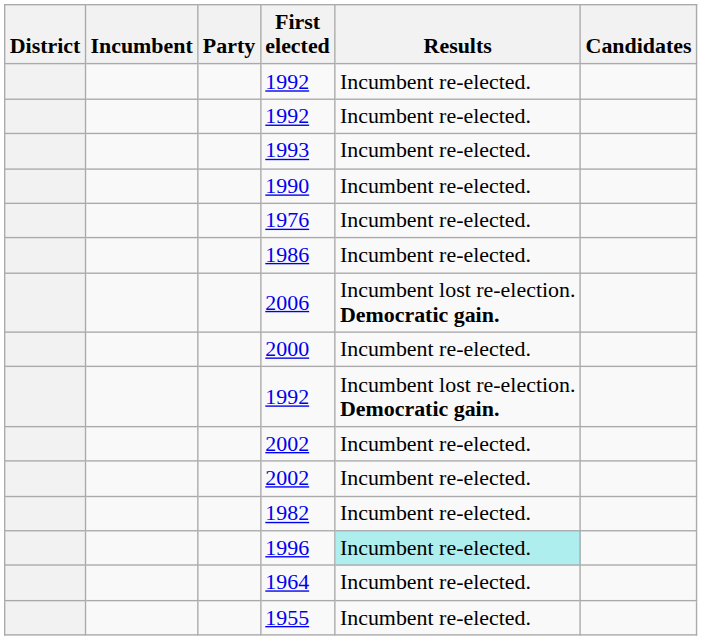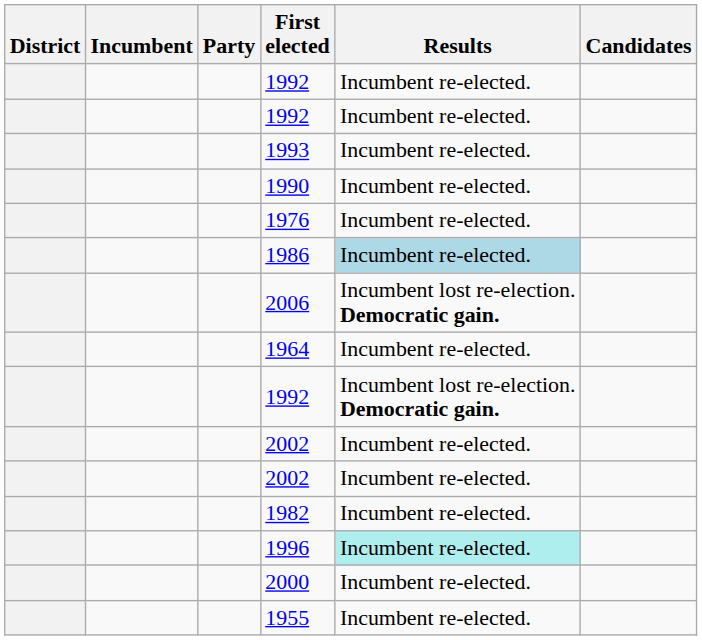 <table class="wikitable sortable">
 <tr valign=bottom>
 <th>District</th>
 <th>Incumbent</th>
 <th>Party</th>
 <th>First<br>elected</th>
 <th>Results</th>
 <th>Candidates</th>
 </tr>
 <tr>
 <th></th>
 <td></td>
 <td></td>
 <td><a href='#'>1992</a></td>
 <td>Incumbent re-elected.</td>
 <td nowrap><br></td>
 </tr>
 <tr>
 <th></th>
 <td></td>
 <td></td>
 <td><a href='#'>1992</a></td>
 <td>Incumbent re-elected.</td>
 <td nowrap></td>
 </tr>
 <tr>
 <th></th>
 <td></td>
 <td></td>
 <td><a href='#'>1993</a></td>
 <td>Incumbent re-elected.</td>
 <td nowrap></td>
 </tr>
 <tr>
 <th></th>
 <td></td>
 <td></td>
 <td><a href='#'>1990</a></td>
 <td>Incumbent re-elected.</td>
 <td nowrap></td>
 </tr>
 <tr>
 <th></th>
 <td></td>
 <td></td>
 <td><a href='#'>1976</a></td>
 <td>Incumbent re-elected.</td>
 <td nowrap></td>
 </tr>
 <tr>
 <th></th>
 <td></td>
 <td></td>
 <td><a href='#'>1986</a></td>
-<td>Incumbent re-elected.</td>
+<td style="background: lightblue;">Incumbent re-elected.</td>
 <td nowrap></td>
 </tr>
 <tr>
 <th></th>
 <td></td>
 <td></td>
 <td><a href='#'>2006</a></td>
 <td>Incumbent lost re-election.<br><strong>Democratic gain.</strong></td>
 <td nowrap></td>
 </tr>
 <tr>
 <th></th>
 <td></td>
 <td></td>
-<td><a href='#'>2000</a></td>
+<td><a href='#'>1964</a></td>
 <td>Incumbent re-elected.</td>
 <td nowrap></td>
 </tr>
 <tr>
 <th></th>
 <td></td>
 <td></td>
 <td><a href='#'>1992</a></td>
 <td>Incumbent lost re-election.<br><strong>Democratic gain.</strong></td>
 <td nowrap></td>
 </tr>
 <tr>
 <th></th>
 <td></td>
 <td></td>
 <td><a href='#'>2002</a></td>
 <td>Incumbent re-elected.</td>
 <td nowrap></td>
 </tr>
 <tr>
 <th></th>
 <td></td>
 <td></td>
 <td><a href='#'>2002</a></td>
 <td>Incumbent re-elected.</td>
 <td nowrap></td>
 </tr>
 <tr>
 <th></th>
 <td></td>
 <td></td>
 <td><a href='#'>1982</a></td>
 <td>Incumbent re-elected.</td>
 <td nowrap></td>
 </tr>
 <tr>
 <th></th>
 <td></td>
 <td></td>
 <td><a href='#'>1996</a></td>
 <td style="background: paleturquoise;">Incumbent re-elected.</td>
 <td nowrap></td>
 </tr>
 <tr>
 <th></th>
 <td></td>
 <td></td>
-<td><a href='#'>1964</a></td>
+<td><a href='#'>2000</a></td>
 <td>Incumbent re-elected.</td>
 <td nowrap></td>
 </tr>
 <tr>
 <th></th>
 <td></td>
 <td></td>
 <td><a href='#'>1955</a></td>
 <td>Incumbent re-elected.</td>
 <td nowrap></td>
 </tr>
 </table>
